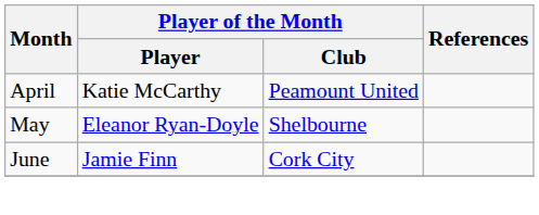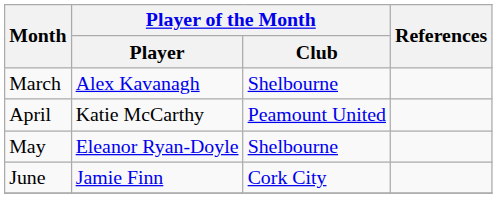 <table class="wikitable">
 <tr>
 <th rowspan="2">Month</th>
 <th colspan="2"><a href='#'>Player of the Month</a></th>
 <th rowspan="2">References</th>
 </tr>
 <tr>
 <th>Player</th>
 <th>Club</th>
+</tr>
+<tr>
+<td>March</td>
+<td> <a href='#'>Alex Kavanagh</a></td>
+<td><a href='#'>Shelbourne</a></td>
+<td align=center></td>
 </tr>
 <tr>
 <td>April</td>
 <td> Katie McCarthy</td>
 <td><a href='#'>Peamount United</a></td>
 <td align=center></td>
 </tr>
 <tr>
 <td>May</td>
 <td> <a href='#'>Eleanor Ryan-Doyle</a></td>
 <td><a href='#'>Shelbourne</a></td>
 <td align=center></td>
 </tr>
 <tr>
 <td>June</td>
 <td> <a href='#'>Jamie Finn</a></td>
 <td><a href='#'>Cork City</a></td>
 <td align=center></td>
 </tr>
 <tr>
 </tr>
 </table>
